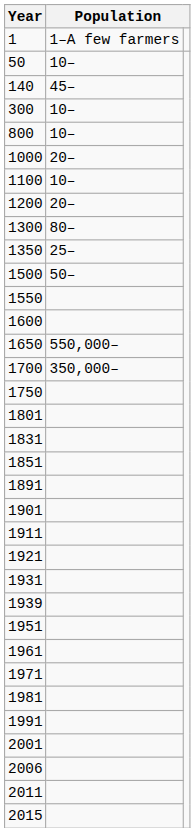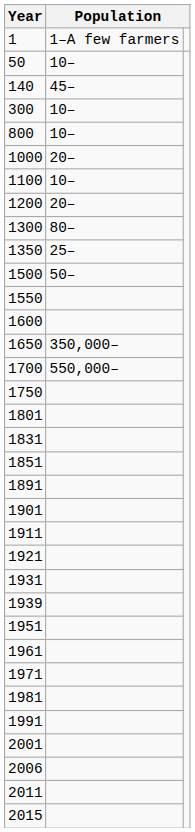 <table class="wikitable">
 <tr>
 <th>Year</th>
 <th colspan="2">Population</th>
 </tr>
 <tr>
 <td>1</td>
 <td>1–A few farmers</td>
 <td></td>
 </tr>
 <tr>
 <td>50</td>
 <td>10–</td>
 </tr>
 <tr>
 <td>140</td>
 <td>45–</td>
 </tr>
 <tr>
 <td>300</td>
 <td>10–</td>
 </tr>
 <tr>
 <td>800</td>
 <td>10–</td>
 </tr>
 <tr>
 <td>1000</td>
 <td>20–</td>
 </tr>
 <tr>
 <td>1100</td>
 <td>10–</td>
 </tr>
 <tr>
 <td>1200</td>
 <td>20–</td>
 </tr>
 <tr>
 <td>1300</td>
 <td>80–</td>
 </tr>
 <tr>
 <td>1350</td>
 <td>25–</td>
 </tr>
 <tr>
 <td>1500</td>
 <td>50–</td>
 </tr>
 <tr>
 <td>1550</td>
 <td></td>
 </tr>
 <tr>
 <td>1600</td>
 <td></td>
 </tr>
 <tr>
 <td>1650</td>
-<td>550,000–</td>
+<td>350,000–</td>
 </tr>
 <tr>
 <td>1700</td>
-<td>350,000–</td>
+<td>550,000–</td>
 </tr>
 <tr>
 <td>1750</td>
 <td></td>
 </tr>
 <tr>
 <td>1801</td>
 <td></td>
 </tr>
 <tr>
 <td>1831</td>
 <td></td>
 </tr>
 <tr>
 <td>1851</td>
 <td></td>
 </tr>
 <tr>
 <td>1891</td>
 <td></td>
 </tr>
 <tr>
 <td>1901</td>
 <td></td>
 </tr>
 <tr>
 <td>1911</td>
 <td></td>
 </tr>
 <tr>
 <td>1921</td>
 <td></td>
 </tr>
 <tr>
 <td>1931</td>
 <td></td>
 </tr>
 <tr>
 <td>1939</td>
 <td></td>
 </tr>
 <tr>
 <td>1951</td>
 <td></td>
 </tr>
 <tr>
 <td>1961</td>
 <td></td>
 </tr>
 <tr>
 <td>1971</td>
 <td></td>
 </tr>
 <tr>
 <td>1981</td>
 <td></td>
 </tr>
 <tr>
 <td>1991</td>
 <td></td>
 </tr>
 <tr>
 <td>2001</td>
 <td></td>
 </tr>
 <tr>
 <td>2006</td>
 <td></td>
 </tr>
 <tr>
 <td>2011</td>
 <td></td>
 </tr>
 <tr>
 <td>2015</td>
 <td></td>
 </tr>
 </table>
